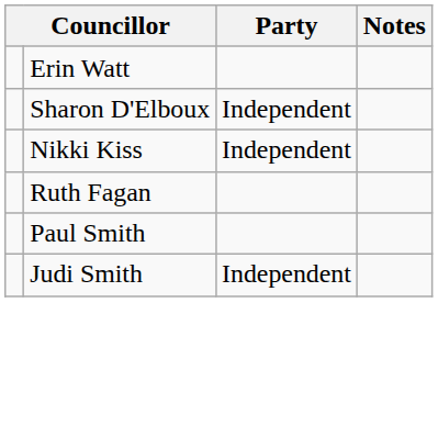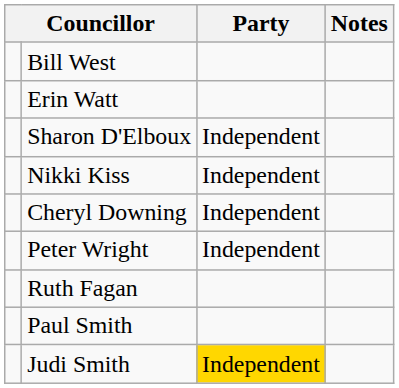 <table class="wikitable">
 <tr>
 <th colspan="2">Councillor</th>
 <th>Party</th>
 <th>Notes</th>
+</tr>
+<tr>
+<td> </td>
+<td>Bill West</td>
+<td></td>
+<td></td>
 </tr>
 <tr>
 <td> </td>
 <td>Erin Watt</td>
 <td></td>
 <td></td>
 </tr>
 <tr>
 <td> </td>
 <td>Sharon D'Elboux</td>
 <td>Independent</td>
 <td></td>
 </tr>
 <tr>
 <td> </td>
 <td>Nikki Kiss</td>
 <td>Independent</td>
 <td></td>
 </tr>
 <tr>
 <td> </td>
+<td>Cheryl Downing</td>
+<td>Independent</td>
+<td></td>
+</tr>
+<tr>
+<td> </td>
+<td>Peter Wright</td>
+<td>Independent</td>
+<td></td>
+</tr>
+<tr>
+<td> </td>
 <td>Ruth Fagan</td>
 <td></td>
 <td></td>
 </tr>
 <tr>
 <td> </td>
 <td>Paul Smith</td>
 <td></td>
 <td></td>
 </tr>
 <tr>
 <td> </td>
 <td>Judi Smith</td>
-<td>Independent</td>
+<td style="background: gold;">Independent</td>
 <td></td>
 </tr>
 </table>
